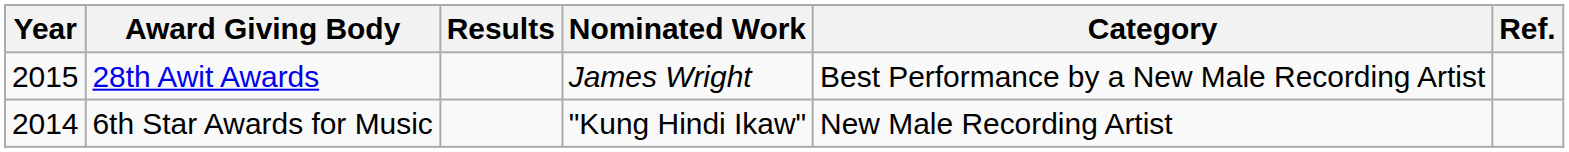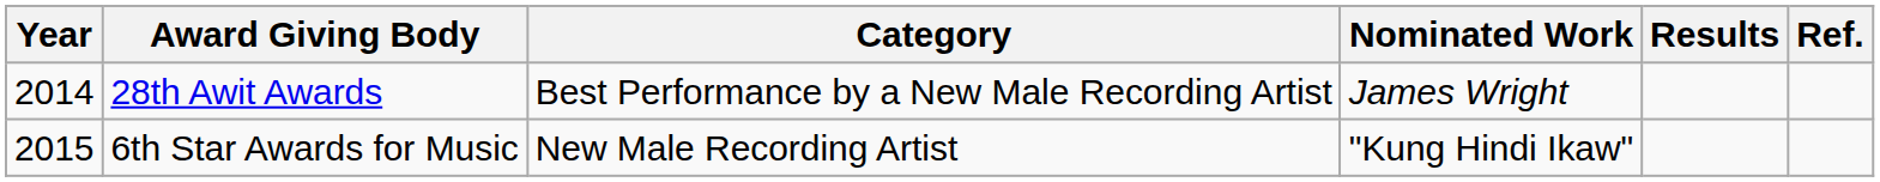 <table class="wikitable" style="font-size: 95%;">
 <tr>
 <th>Year</th>
 <th>Award Giving Body</th>
+<th>Category</th>
+<th>Nominated Work</th>
 <th>Results</th>
-<th>Nominated Work</th>
-<th>Category</th>
 <th>Ref.</th>
 </tr>
 <tr>
-<td>2015</td>
+<td>2014</td>
 <td><a href='#'>28th Awit Awards</a></td>
+<td>Best Performance by a New Male Recording Artist</td>
+<td><em>James Wright</em></td>
 <td></td>
-<td><em>James Wright</em></td>
-<td>Best Performance by a New Male Recording Artist</td>
 <td></td>
 </tr>
 <tr>
-<td>2014</td>
+<td>2015</td>
 <td>6th Star Awards for Music</td>
+<td>New Male Recording Artist</td>
+<td>"Kung Hindi Ikaw"</td>
 <td></td>
-<td>"Kung Hindi Ikaw"</td>
-<td>New Male Recording Artist</td>
 <td></td>
 </tr>
 </table>
